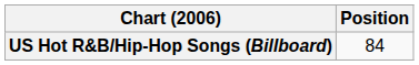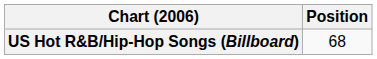 <table class="wikitable plainrowheaders" style="text-align:center">
 <tr>
 <th scope="col">Chart (2006)</th>
 <th scope="col">Position</th>
 </tr>
 <tr>
 <th scope="row">US Hot R&B/Hip-Hop Songs (<em>Billboard</em>)</th>
-<td>84</td>
+<td>68</td>
 </tr>
 </table>
